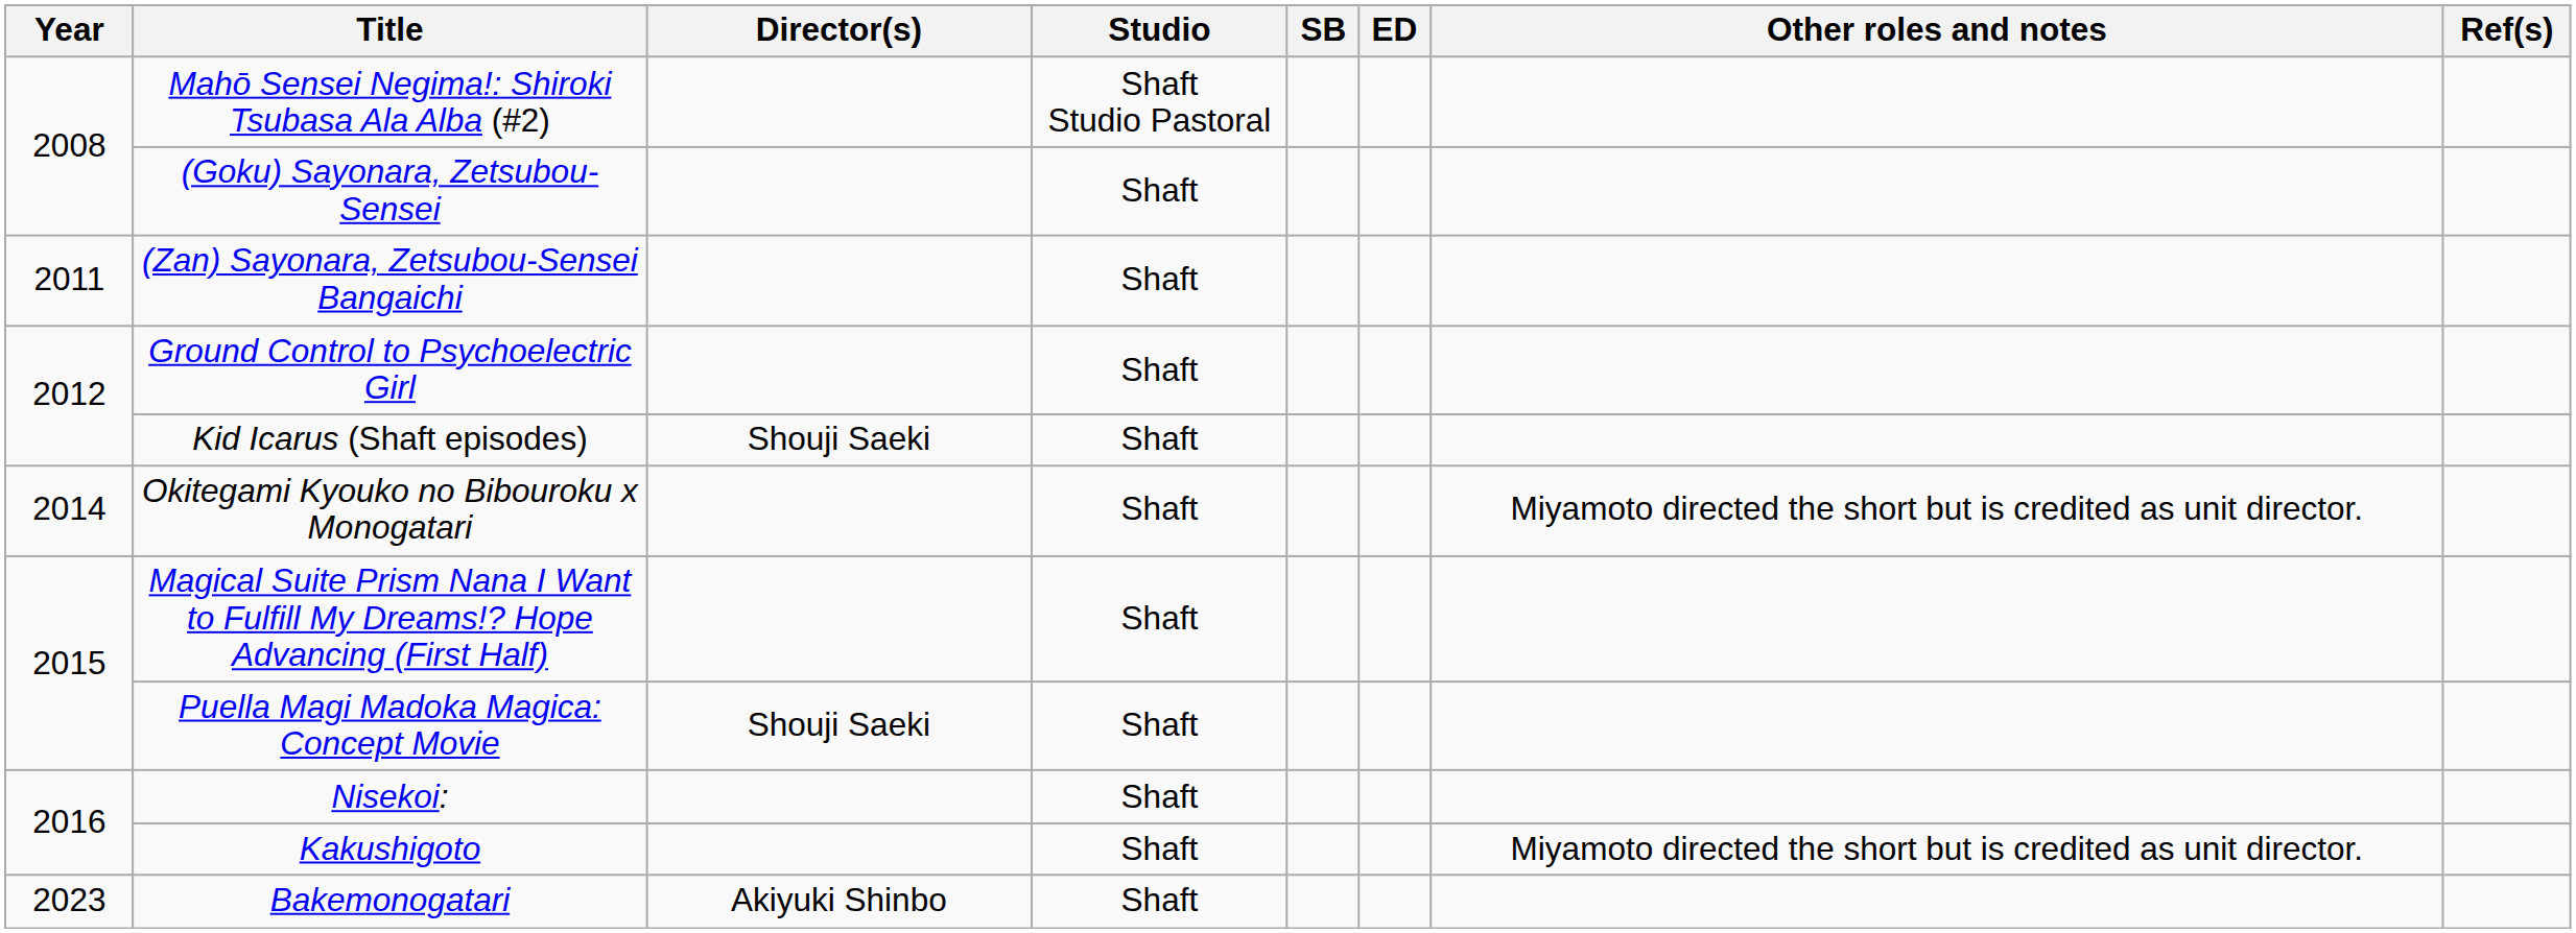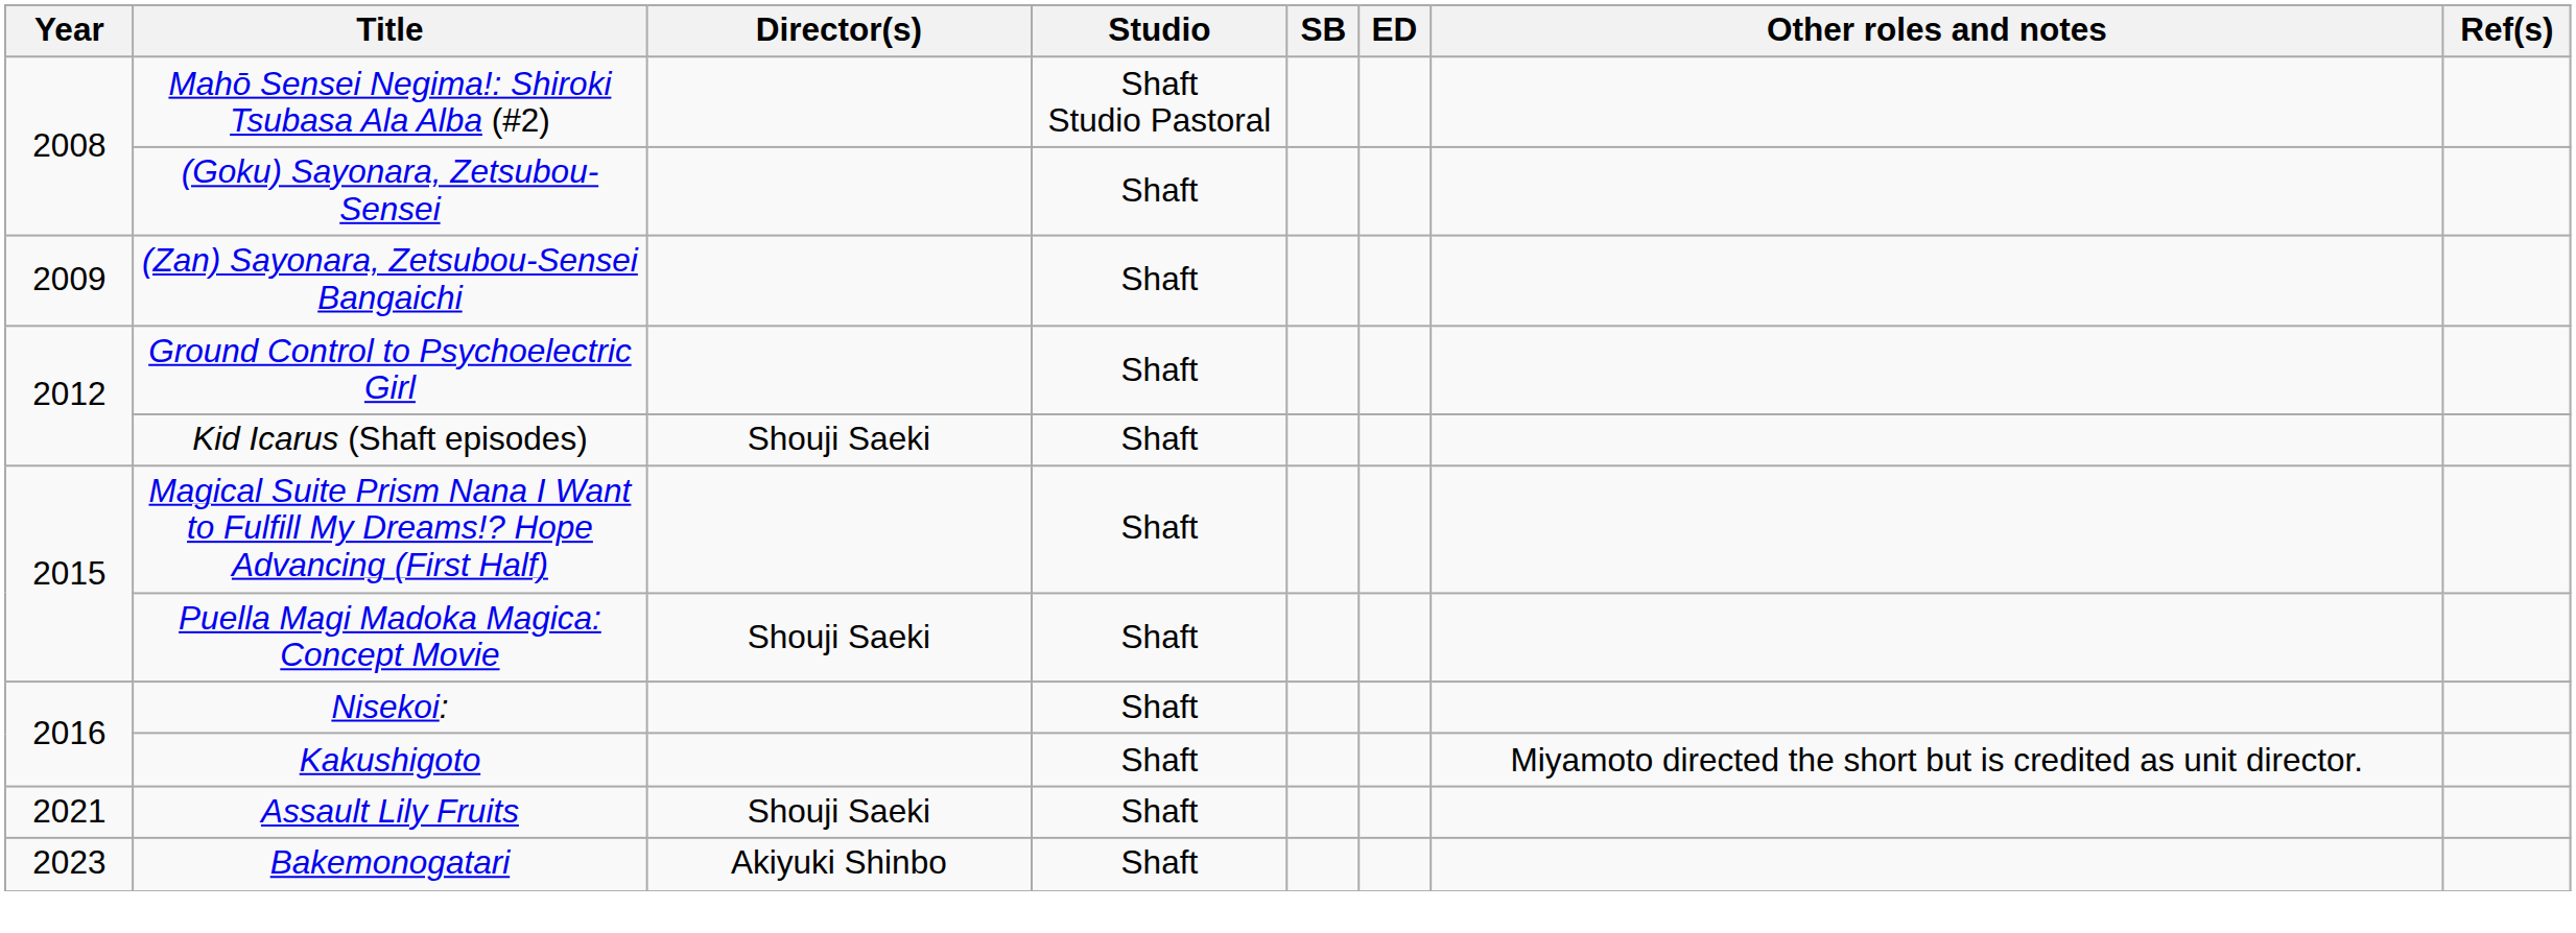 <table class="wikitable sortable" style="text-align:center; margin=auto; ">
 <tr>
 <th scope="col" width=5%>Year</th>
 <th scope="col" width=20%>Title</th>
 <th scope="col" width=15%>Director(s)</th>
 <th scope="col" width=10%>Studio</th>
 <th scope="col" class="unsortable">SB</th>
 <th scope="col" class="unsortable">ED</th>
 <th scope="col" class="unsortable">Other roles and notes</th>
 <th scope="col" class="unsortable">Ref(s)</th>
 </tr>
 <tr>
 <td rowspan="2">2008</td>
 <td><em><a href='#'>Mahō Sensei Negima!: Shiroki Tsubasa Ala Alba</a></em> (#2)</td>
 <td></td>
 <td>Shaft<br>Studio Pastoral</td>
 <td></td>
 <td></td>
 <td></td>
 <td></td>
 </tr>
 <tr>
 <td><em><a href='#'>(Goku) Sayonara, Zetsubou-Sensei</a></em></td>
 <td></td>
 <td>Shaft</td>
 <td></td>
 <td></td>
 <td></td>
 <td></td>
 </tr>
 <tr>
-<td>2011</td>
+<td>2009</td>
 <td><em><a href='#'>(Zan) Sayonara, Zetsubou-Sensei Bangaichi</a></em></td>
 <td></td>
 <td>Shaft</td>
 <td></td>
 <td></td>
 <td></td>
 <td></td>
 </tr>
 <tr>
 <td rowspan="2">2012</td>
 <td><em><a href='#'>Ground Control to Psychoelectric Girl</a></em></td>
 <td></td>
 <td>Shaft</td>
 <td></td>
 <td></td>
 <td></td>
 <td></td>
 </tr>
 <tr>
 <td><em>Kid Icarus</em> (Shaft episodes)</td>
 <td>Shouji Saeki</td>
 <td>Shaft</td>
 <td></td>
 <td></td>
 <td></td>
-<td></td>
-</tr>
-<tr>
-<td>2014</td>
-<td><em>Okitegami Kyouko no Bibouroku x Monogatari</em></td>
-<td></td>
-<td>Shaft</td>
-<td></td>
-<td></td>
-<td>Miyamoto directed the short but is credited as unit director.</td>
 <td></td>
 </tr>
 <tr>
 <td rowspan="2">2015</td>
 <td><em><a href='#'>Magical Suite Prism Nana I Want to Fulfill My Dreams!? Hope Advancing (First Half)</a></em></td>
 <td></td>
 <td>Shaft</td>
 <td></td>
 <td></td>
 <td></td>
 <td></td>
 </tr>
 <tr>
 <td><em><a href='#'>Puella Magi Madoka Magica: Concept Movie</a></em></td>
 <td>Shouji Saeki</td>
 <td>Shaft</td>
 <td></td>
 <td></td>
 <td></td>
 <td></td>
 </tr>
 <tr>
 <td rowspan="2">2016</td>
 <td><em><a href='#'>Nisekoi</a>:</em></td>
 <td></td>
 <td>Shaft</td>
 <td></td>
 <td></td>
 <td></td>
 <td></td>
 </tr>
 <tr>
 <td><em><a href='#'>Kakushigoto</a></em></td>
 <td></td>
 <td>Shaft</td>
 <td></td>
 <td></td>
 <td>Miyamoto directed the short but is credited as unit director.</td>
 <td></td>
 </tr>
 <tr>
+<td>2021</td>
+<td><em><a href='#'>Assault Lily Fruits</a></em></td>
+<td>Shouji Saeki</td>
+<td>Shaft</td>
+<td></td>
+<td></td>
+<td></td>
+<td></td>
+</tr>
+<tr>
 <td>2023</td>
 <td><em><a href='#'>Bakemonogatari</a></em></td>
 <td>Akiyuki Shinbo</td>
 <td>Shaft</td>
 <td></td>
 <td></td>
 <td></td>
 <td></td>
 </tr>
 </table>
